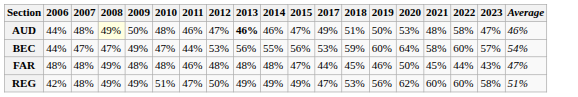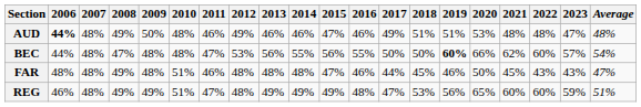 <table class="wikitable">
 <tr>
 <th>Section</th>
 <th>2006</th>
 <th>2007</th>
 <th>2008</th>
 <th>2009</th>
 <th>2010</th>
 <th>2011</th>
 <th>2012</th>
 <th>2013</th>
 <th>2014</th>
 <th>2015</th>
+<th>2016</th>
 <th>2017</th>
 <th>2018</th>
 <th>2019</th>
 <th>2020</th>
 <th>2021</th>
 <th>2022</th>
 <th>2023</th>
 <th><em>Average</em></th>
 </tr>
 <tr>
 <th>AUD</th>
-<td>44%</td>
+<td><strong>44%</strong></td>
 <td>48%</td>
-<td style="background: lightyellow;">49%</td>
+<td>49%</td>
 <td>50%</td>
 <td>48%</td>
 <td>46%</td>
-<td>47%</td>
-<td><strong>46%</strong></td>
+<td>49%</td>
+<td>46%</td>
 <td>46%</td>
 <td>47%</td>
+<td>46%</td>
 <td>49%</td>
 <td>51%</td>
-<td>50%</td>
+<td>51%</td>
 <td>53%</td>
 <td>48%</td>
-<td>58%</td>
+<td>48%</td>
 <td>47%</td>
-<td><em>46%</em></td>
+<td><em>48%</em></td>
 </tr>
 <tr>
 <th>BEC</th>
 <td>44%</td>
+<td>48%</td>
 <td>47%</td>
+<td>48%</td>
+<td>48%</td>
 <td>47%</td>
-<td>49%</td>
-<td>47%</td>
-<td>44%</td>
 <td>53%</td>
 <td>56%</td>
 <td>55%</td>
 <td>56%</td>
-<td>53%</td>
-<td>59%</td>
-<td>60%</td>
-<td>64%</td>
-<td>58%</td>
+<td>55%</td>
+<td>50%</td>
+<td>50%</td>
+<td><strong>60%</strong></td>
+<td>66%</td>
+<td>62%</td>
 <td>60%</td>
 <td>57%</td>
 <td><em>54%</em></td>
 </tr>
 <tr>
 <th>FAR</th>
 <td>48%</td>
 <td>48%</td>
 <td>49%</td>
 <td>48%</td>
-<td>48%</td>
+<td>51%</td>
 <td>46%</td>
 <td>48%</td>
 <td>48%</td>
 <td>48%</td>
 <td>47%</td>
+<td>46%</td>
 <td>44%</td>
 <td>45%</td>
 <td>46%</td>
 <td>50%</td>
 <td>45%</td>
-<td>44%</td>
+<td>43%</td>
 <td>43%</td>
 <td><em>47%</em></td>
 </tr>
 <tr>
 <th>REG</th>
-<td>42%</td>
+<td>46%</td>
 <td>48%</td>
 <td>49%</td>
 <td>49%</td>
 <td>51%</td>
 <td>47%</td>
-<td>50%</td>
+<td>48%</td>
 <td>49%</td>
 <td>49%</td>
 <td>49%</td>
+<td>48%</td>
 <td>47%</td>
 <td>53%</td>
 <td>56%</td>
-<td>62%</td>
+<td>65%</td>
 <td>60%</td>
 <td>60%</td>
-<td>58%</td>
+<td>59%</td>
 <td><em>51%</em></td>
 </tr>
 </table>
